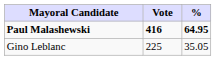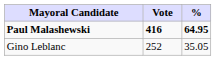 <table class="wikitable">
 <tr>
 <th style="background:#ddf; width:200px;">Mayoral Candidate</th>
 <th style="background:#ddf; width:50px;">Vote</th>
 <th style="background:#ddf; width:30px;">%</th>
 </tr>
 <tr>
 <td><strong>Paul Malashewski</strong></td>
 <td><strong>416</strong></td>
 <td><strong>64.95</strong></td>
 </tr>
 <tr>
 <td>Gino Leblanc</td>
-<td>225</td>
+<td>252</td>
 <td>35.05</td>
 </tr>
 </table>
